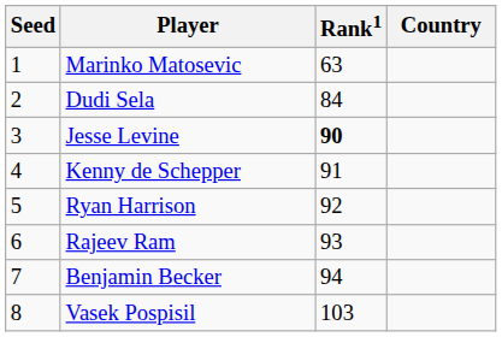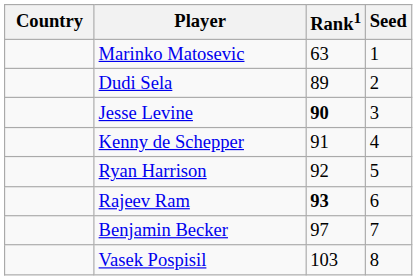 <table class="sortable wikitable">
 <tr>
-<th>Seed</th>
+<th width="70">Country</th>
 <th width="175">Player</th>
 <th>Rank<sup>1</sup></th>
-<th width="70">Country</th>
+<th>Seed</th>
 </tr>
 <tr>
-<td>1</td>
+<td></td>
 <td><a href='#'>Marinko Matosevic</a></td>
 <td>63</td>
-<td></td>
+<td>1</td>
 </tr>
 <tr>
+<td></td>
+<td><a href='#'>Dudi Sela</a></td>
+<td>89</td>
 <td>2</td>
-<td><a href='#'>Dudi Sela</a></td>
-<td>84</td>
-<td></td>
 </tr>
 <tr>
-<td>3</td>
+<td></td>
 <td><a href='#'>Jesse Levine</a></td>
 <td><strong>90</strong></td>
-<td></td>
+<td>3</td>
 </tr>
 <tr>
-<td>4</td>
+<td></td>
 <td><a href='#'>Kenny de Schepper</a></td>
 <td>91</td>
-<td></td>
+<td>4</td>
 </tr>
 <tr>
-<td>5</td>
+<td></td>
 <td><a href='#'>Ryan Harrison</a></td>
 <td>92</td>
-<td></td>
+<td>5</td>
 </tr>
 <tr>
+<td></td>
+<td><a href='#'>Rajeev Ram</a></td>
+<td><strong>93</strong></td>
 <td>6</td>
-<td><a href='#'>Rajeev Ram</a></td>
-<td>93</td>
-<td></td>
 </tr>
 <tr>
+<td></td>
+<td><a href='#'>Benjamin Becker</a></td>
+<td>97</td>
 <td>7</td>
-<td><a href='#'>Benjamin Becker</a></td>
-<td>94</td>
-<td></td>
 </tr>
 <tr>
-<td>8</td>
+<td></td>
 <td><a href='#'>Vasek Pospisil</a></td>
 <td>103</td>
-<td></td>
+<td>8</td>
 </tr>
 </table>
